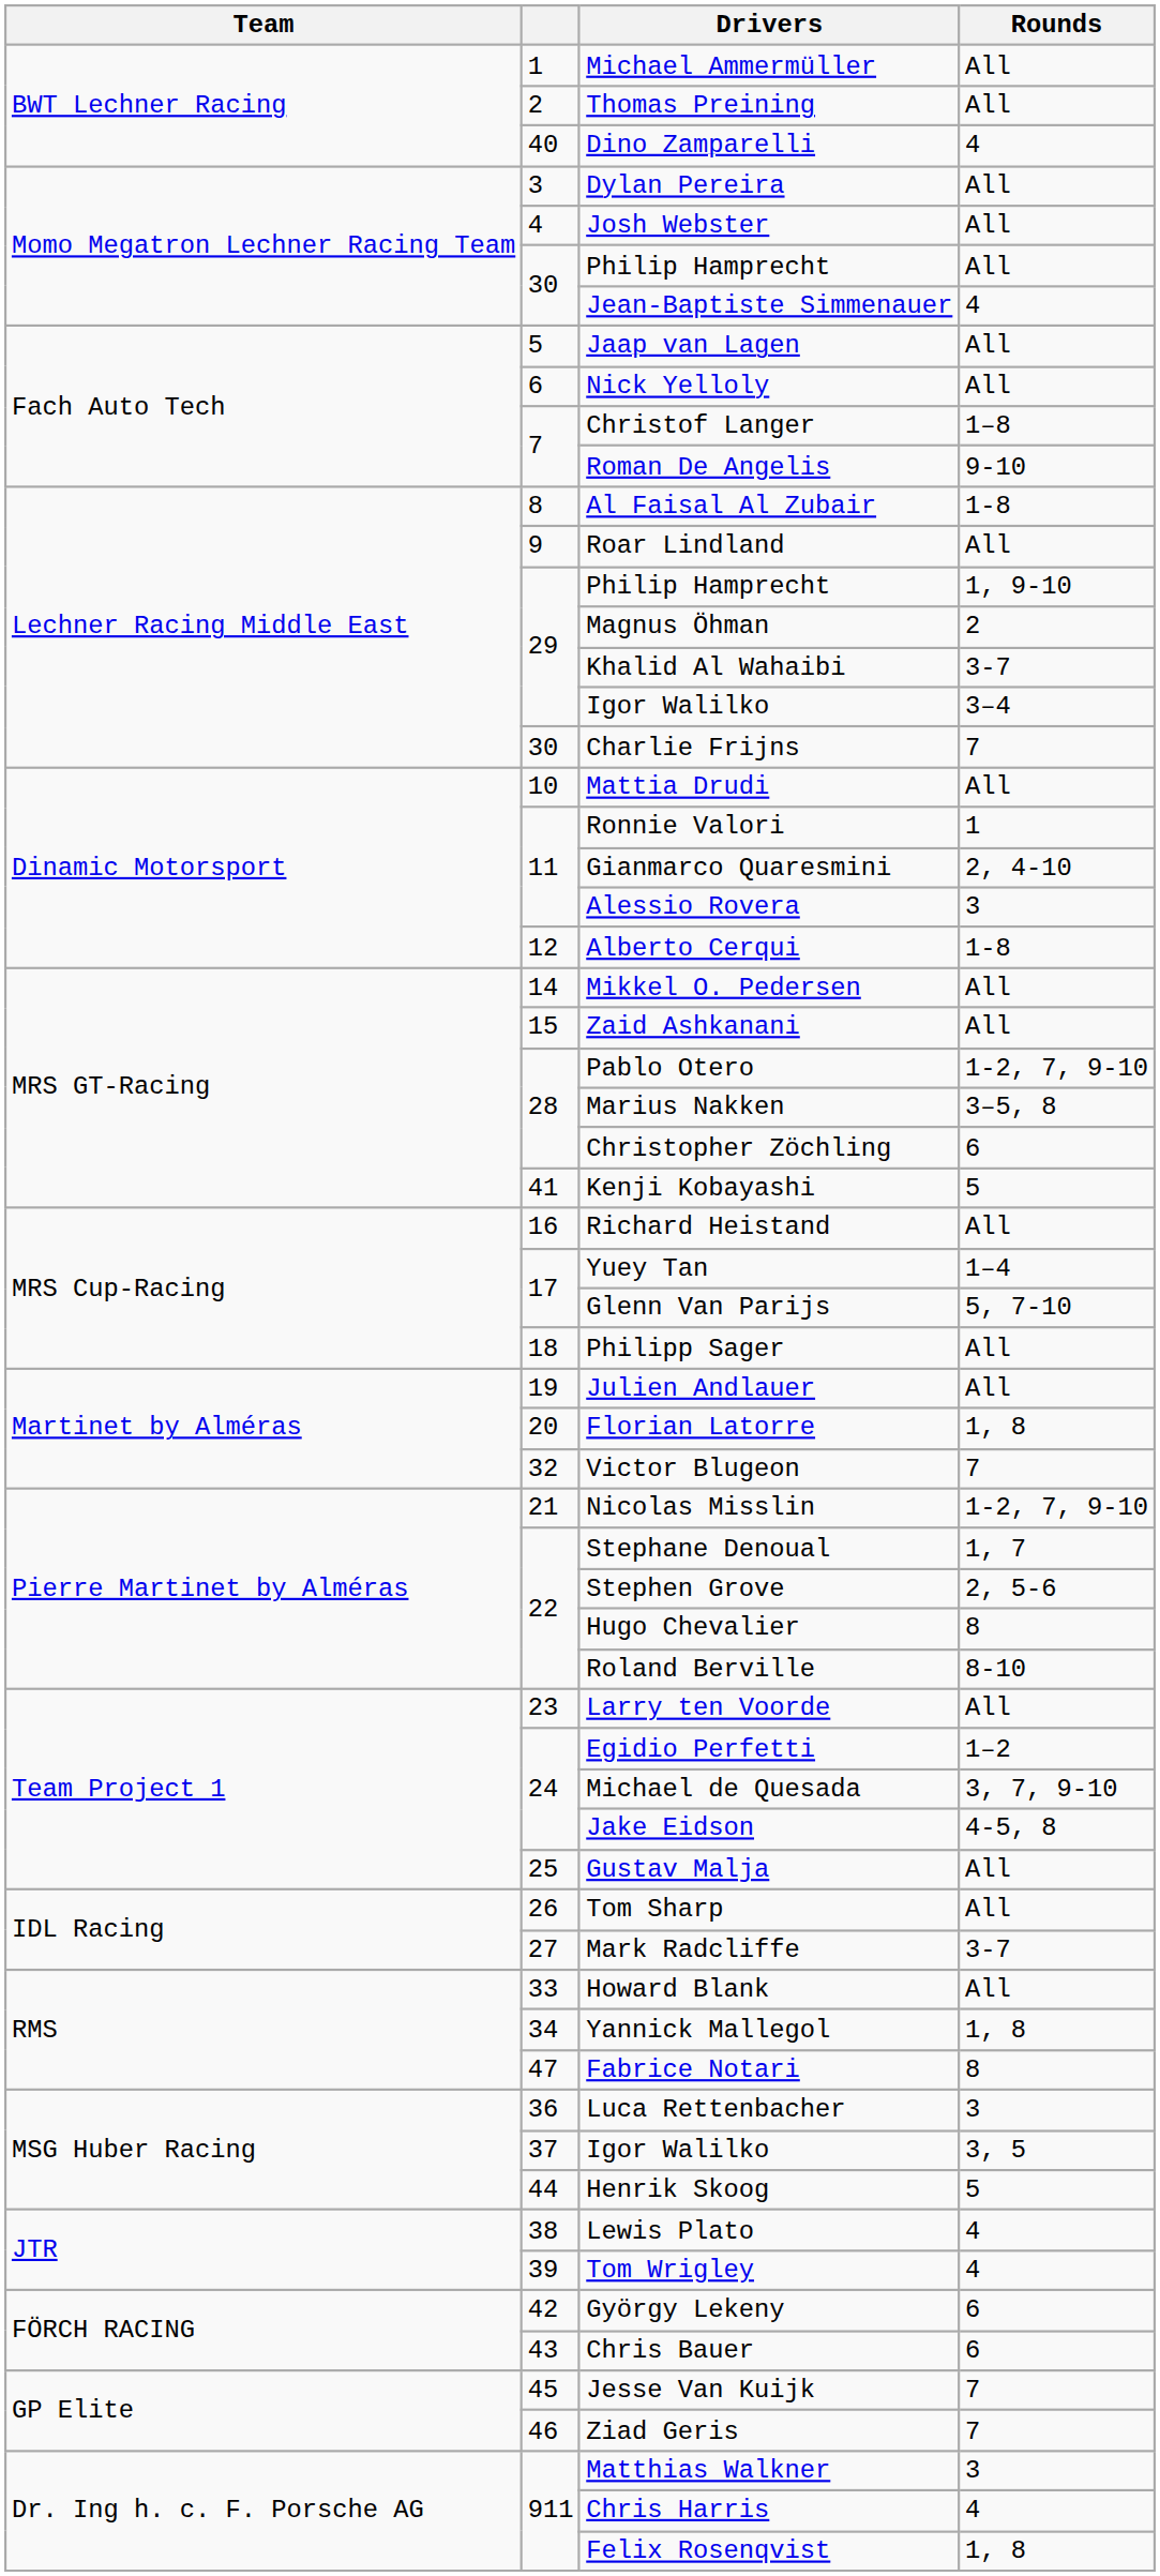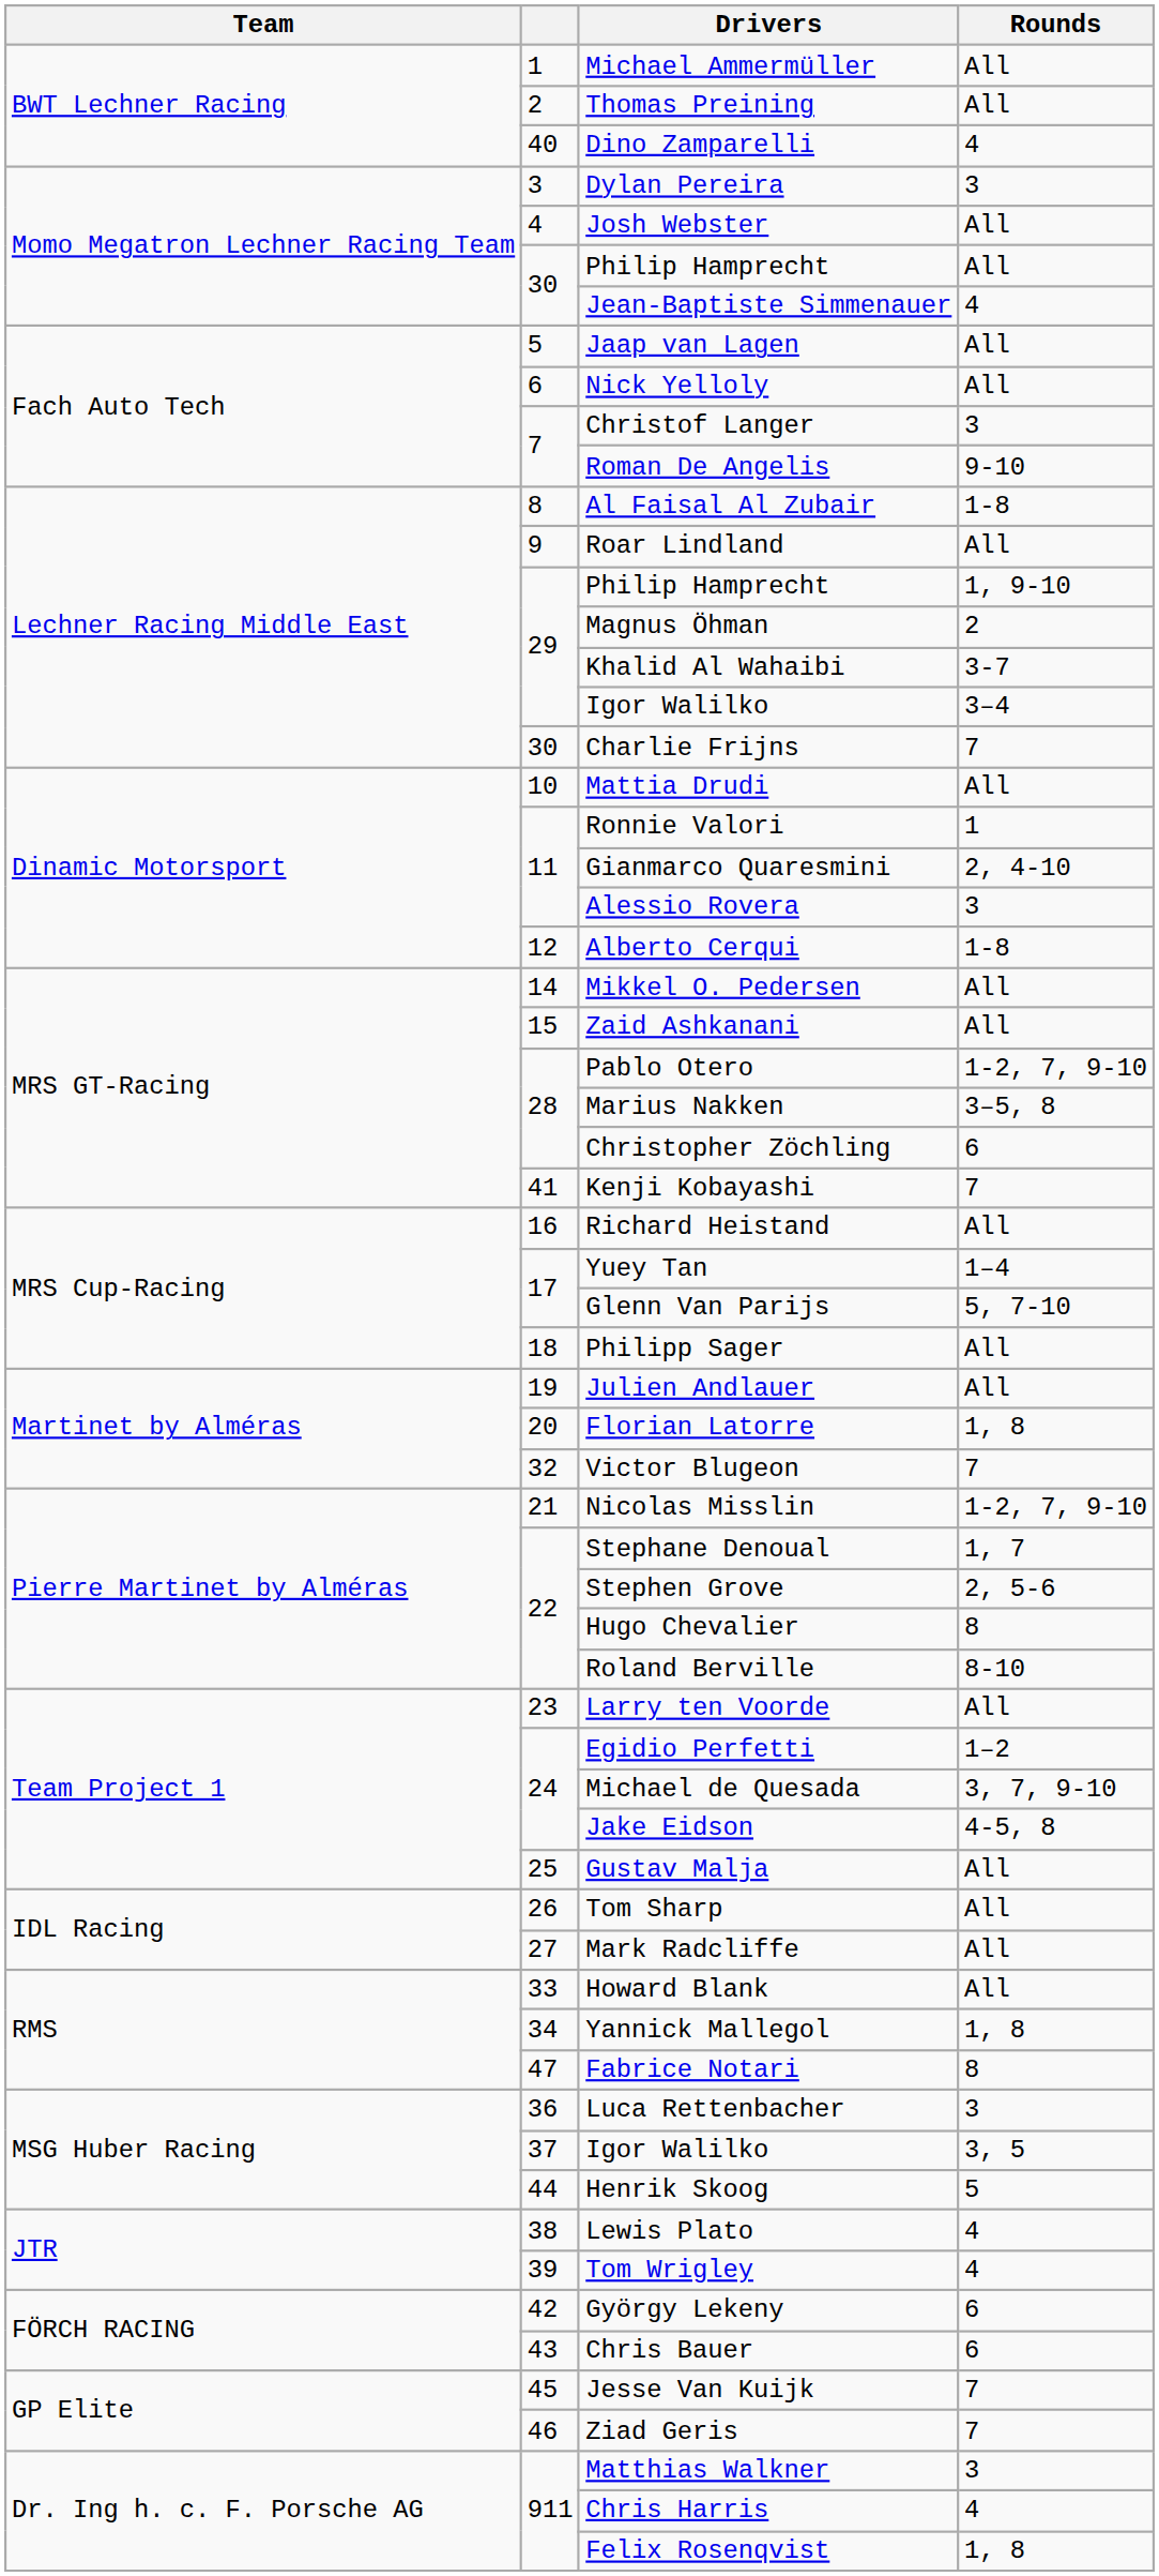 <table class="wikitable" style="font-size: 85%;">
 <tr>
 <th>Team</th>
 <th></th>
 <th>Drivers</th>
 <th>Rounds</th>
 </tr>
 <tr>
 <td rowspan=3> <a href='#'>BWT Lechner Racing</a></td>
 <td>1</td>
 <td> <a href='#'>Michael Ammermüller</a></td>
 <td>All</td>
 </tr>
 <tr>
 <td>2</td>
 <td> <a href='#'>Thomas Preining</a></td>
 <td>All</td>
 </tr>
 <tr>
 <td>40</td>
 <td> <a href='#'>Dino Zamparelli</a></td>
 <td>4</td>
 </tr>
 <tr>
 <td rowspan=4> <a href='#'>Momo Megatron Lechner Racing Team</a></td>
 <td>3</td>
 <td> <a href='#'>Dylan Pereira</a></td>
-<td>All</td>
+<td>3</td>
 </tr>
 <tr>
 <td>4</td>
 <td> <a href='#'>Josh Webster</a></td>
 <td>All</td>
 </tr>
 <tr>
 <td rowspan=2>30</td>
 <td> Philip Hamprecht</td>
 <td>All</td>
 </tr>
 <tr>
 <td> <a href='#'>Jean-Baptiste Simmenauer</a></td>
 <td>4</td>
 </tr>
 <tr>
 <td rowspan=4> Fach Auto Tech</td>
 <td>5</td>
 <td> <a href='#'>Jaap van Lagen</a></td>
 <td>All</td>
 </tr>
 <tr>
 <td>6</td>
 <td> <a href='#'>Nick Yelloly</a></td>
 <td>All</td>
 </tr>
 <tr>
 <td rowspan=2>7</td>
 <td> Christof Langer</td>
-<td>1–8</td>
+<td>3</td>
 </tr>
 <tr>
 <td> <a href='#'>Roman De Angelis</a></td>
 <td>9-10</td>
 </tr>
 <tr>
 <td rowspan=7> <a href='#'>Lechner Racing Middle East</a></td>
 <td>8</td>
 <td> <a href='#'>Al Faisal Al Zubair</a></td>
 <td>1-8</td>
 </tr>
 <tr>
 <td>9</td>
 <td> Roar Lindland</td>
 <td>All</td>
 </tr>
 <tr>
 <td rowspan=4>29</td>
 <td> Philip Hamprecht</td>
 <td>1, 9-10</td>
 </tr>
 <tr>
 <td> Magnus Öhman</td>
 <td>2</td>
 </tr>
 <tr>
 <td> Khalid Al Wahaibi</td>
 <td>3-7</td>
 </tr>
 <tr>
 <td> Igor Walilko</td>
 <td>3–4</td>
 </tr>
 <tr>
 <td>30</td>
 <td> Charlie Frijns</td>
 <td>7</td>
 </tr>
 <tr>
 <td rowspan=5> <a href='#'>Dinamic Motorsport</a></td>
 <td>10</td>
 <td> <a href='#'>Mattia Drudi</a></td>
 <td>All</td>
 </tr>
 <tr>
 <td rowspan=3>11</td>
 <td> Ronnie Valori</td>
 <td>1</td>
 </tr>
 <tr>
 <td> Gianmarco Quaresmini</td>
 <td>2, 4-10</td>
 </tr>
 <tr>
 <td> <a href='#'>Alessio Rovera</a></td>
 <td>3</td>
 </tr>
 <tr>
 <td>12</td>
 <td> <a href='#'>Alberto Cerqui</a></td>
 <td>1-8</td>
 </tr>
 <tr>
 <td rowspan=6> MRS GT-Racing</td>
 <td>14</td>
 <td> <a href='#'>Mikkel O. Pedersen</a></td>
 <td>All</td>
 </tr>
 <tr>
 <td>15</td>
 <td> <a href='#'>Zaid Ashkanani</a></td>
 <td>All</td>
 </tr>
 <tr>
 <td rowspan=3>28</td>
 <td> Pablo Otero</td>
 <td>1-2, 7, 9-10</td>
 </tr>
 <tr>
 <td> Marius Nakken</td>
 <td>3–5, 8</td>
 </tr>
 <tr>
 <td> Christopher Zöchling</td>
 <td>6</td>
 </tr>
 <tr>
 <td>41</td>
 <td> Kenji Kobayashi</td>
-<td>5</td>
+<td>7</td>
 </tr>
 <tr>
 <td rowspan=4> MRS Cup-Racing</td>
 <td>16</td>
 <td> Richard Heistand</td>
 <td>All</td>
 </tr>
 <tr>
 <td rowspan=2>17</td>
 <td> Yuey Tan</td>
 <td>1–4</td>
 </tr>
 <tr>
 <td> Glenn Van Parijs</td>
 <td>5, 7-10</td>
 </tr>
 <tr>
 <td>18</td>
 <td> Philipp Sager</td>
 <td>All</td>
 </tr>
 <tr>
 <td rowspan=3> <a href='#'>Martinet by Alméras</a></td>
 <td>19</td>
 <td> <a href='#'>Julien Andlauer</a></td>
 <td>All</td>
 </tr>
 <tr>
 <td>20</td>
 <td> <a href='#'>Florian Latorre</a></td>
 <td>1, 8</td>
 </tr>
 <tr>
 <td>32</td>
 <td> Victor Blugeon</td>
 <td>7</td>
 </tr>
 <tr>
 <td rowspan=5> <a href='#'>Pierre Martinet by Alméras</a></td>
 <td>21</td>
 <td> Nicolas Misslin</td>
 <td>1-2, 7, 9-10</td>
 </tr>
 <tr>
 <td rowspan=4>22</td>
 <td> Stephane Denoual</td>
 <td>1, 7</td>
 </tr>
 <tr>
 <td> Stephen Grove</td>
 <td>2, 5-6</td>
 </tr>
 <tr>
 <td> Hugo Chevalier</td>
 <td>8</td>
 </tr>
 <tr>
 <td> Roland Berville</td>
 <td>8-10</td>
 </tr>
 <tr>
 <td rowspan=5> <a href='#'>Team Project 1</a></td>
 <td>23</td>
 <td> <a href='#'>Larry ten Voorde</a></td>
 <td>All</td>
 </tr>
 <tr>
 <td rowspan=3>24</td>
 <td> <a href='#'>Egidio Perfetti</a></td>
 <td>1–2</td>
 </tr>
 <tr>
 <td> Michael de Quesada</td>
 <td>3, 7, 9-10</td>
 </tr>
 <tr>
 <td> <a href='#'>Jake Eidson</a></td>
 <td>4-5, 8</td>
 </tr>
 <tr>
 <td>25</td>
 <td> <a href='#'>Gustav Malja</a></td>
 <td>All</td>
 </tr>
 <tr>
 <td rowspan=2> IDL Racing</td>
 <td>26</td>
 <td> Tom Sharp</td>
 <td>All</td>
 </tr>
 <tr>
 <td>27</td>
 <td> Mark Radcliffe</td>
-<td>3-7</td>
+<td>All</td>
 </tr>
 <tr>
 <td rowspan=3> RMS</td>
 <td>33</td>
 <td> Howard Blank</td>
 <td>All</td>
 </tr>
 <tr>
 <td>34</td>
 <td> Yannick Mallegol</td>
 <td>1, 8</td>
 </tr>
 <tr>
 <td>47</td>
 <td> <a href='#'>Fabrice Notari</a></td>
 <td>8</td>
 </tr>
 <tr>
 <td rowspan=3> MSG Huber Racing</td>
 <td>36</td>
 <td> Luca Rettenbacher</td>
 <td>3</td>
 </tr>
 <tr>
 <td>37</td>
 <td> Igor Walilko</td>
 <td>3, 5</td>
 </tr>
 <tr>
 <td>44</td>
 <td> Henrik Skoog</td>
 <td>5</td>
 </tr>
 <tr>
 <td rowspan=2> <a href='#'>JTR</a></td>
 <td>38</td>
 <td> Lewis Plato</td>
 <td>4</td>
 </tr>
 <tr>
 <td>39</td>
 <td> <a href='#'>Tom Wrigley</a></td>
 <td>4</td>
 </tr>
 <tr>
 <td rowspan=2> 	FÖRCH RACING</td>
 <td>42</td>
 <td> György Lekeny</td>
 <td>6</td>
 </tr>
 <tr>
 <td>43</td>
 <td> Chris Bauer</td>
 <td>6</td>
 </tr>
 <tr>
 <td rowspan=2> GP Elite</td>
 <td>45</td>
 <td> Jesse Van Kuijk</td>
 <td>7</td>
 </tr>
 <tr>
 <td>46</td>
 <td> Ziad Geris</td>
 <td>7</td>
 </tr>
 <tr>
 <td rowspan=3> Dr. Ing h. c. F. Porsche AG</td>
 <td rowspan=3>911</td>
 <td> <a href='#'>Matthias Walkner</a></td>
 <td>3</td>
 </tr>
 <tr>
 <td> <a href='#'>Chris Harris</a></td>
 <td>4</td>
 </tr>
 <tr>
 <td> <a href='#'>Felix Rosenqvist</a></td>
 <td>1, 8</td>
 </tr>
 <tr>
 </tr>
 </table>
